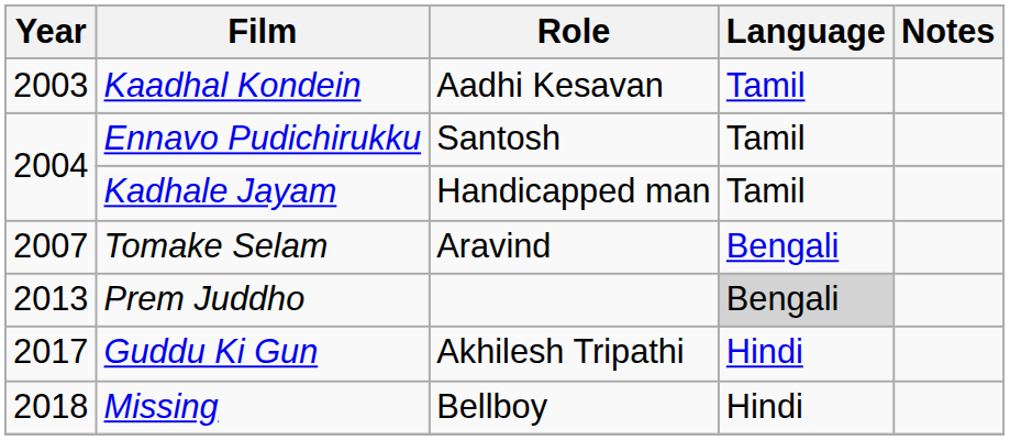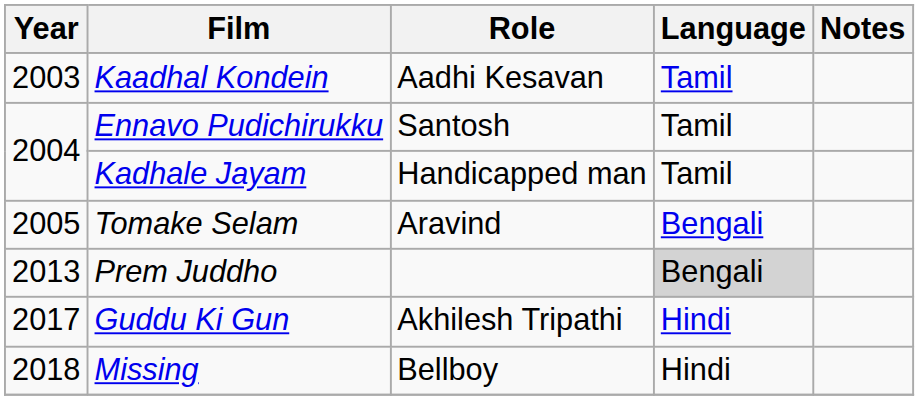 <table class="wikitable sortable">
 <tr>
 <th>Year</th>
 <th>Film</th>
 <th>Role</th>
 <th>Language</th>
 <th>Notes</th>
 </tr>
 <tr>
 <td>2003</td>
 <td><em><a href='#'>Kaadhal Kondein</a></em></td>
 <td>Aadhi Kesavan</td>
 <td><a href='#'>Tamil</a></td>
 <td></td>
 </tr>
 <tr>
 <td rowspan="2">2004</td>
 <td><em><a href='#'>Ennavo Pudichirukku</a></em></td>
 <td>Santosh</td>
 <td>Tamil</td>
 <td></td>
 </tr>
 <tr>
 <td><em><a href='#'>Kadhale Jayam</a></em></td>
 <td>Handicapped man</td>
 <td>Tamil</td>
 <td></td>
 </tr>
 <tr>
-<td>2007</td>
+<td>2005</td>
 <td><em>Tomake Selam</em></td>
 <td>Aravind</td>
 <td><a href='#'>Bengali</a></td>
 <td></td>
 </tr>
 <tr>
 <td>2013</td>
 <td><em>Prem Juddho</em></td>
 <td></td>
 <td style="background: lightgrey;">Bengali</td>
 <td></td>
 </tr>
 <tr>
 <td>2017</td>
 <td><em><a href='#'>Guddu Ki Gun</a></em></td>
 <td>Akhilesh Tripathi</td>
 <td><a href='#'>Hindi</a></td>
 <td></td>
 </tr>
 <tr>
 <td>2018</td>
 <td><em><a href='#'>Missing</a></em></td>
 <td>Bellboy</td>
 <td>Hindi</td>
 <td></td>
 </tr>
 <tr>
 </tr>
 </table>
